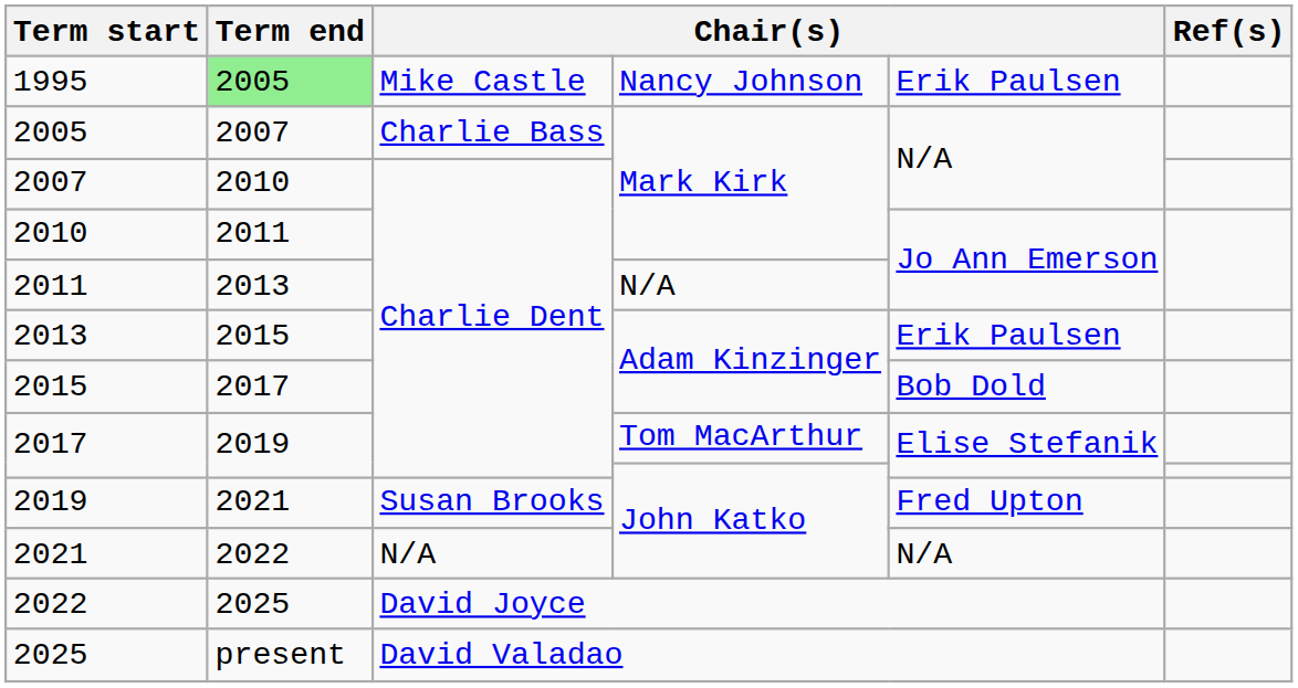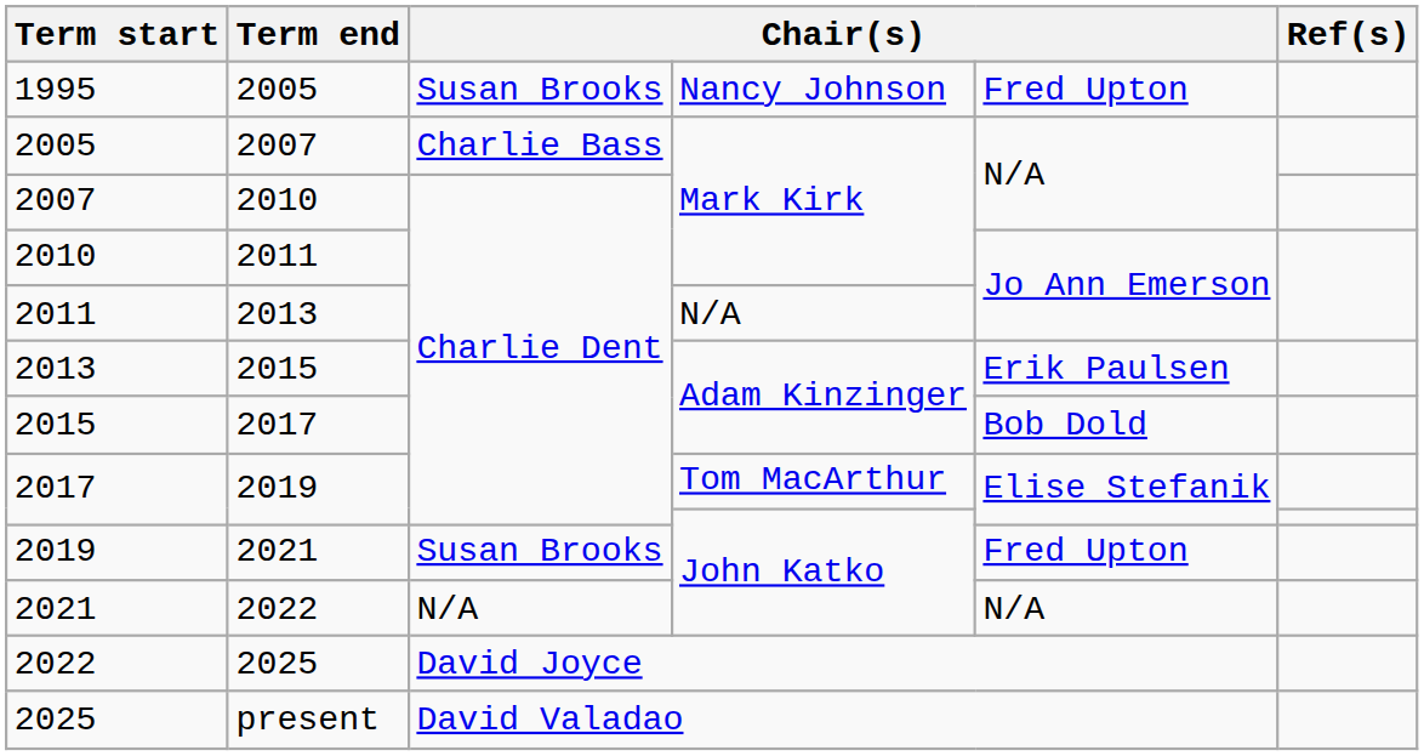 <table class="wikitable">
 <tr>
 <th>Term start</th>
 <th>Term end</th>
 <th colspan=3>Chair(s)</th>
 <th>Ref(s)</th>
 </tr>
 <tr>
 <td>1995</td>
-<td style="background: lightgreen;">2005</td>
-<td><div><a href='#'>Mike Castle</a></div></td>
+<td>2005</td>
+<td><div><a href='#'>Susan Brooks</a></div></td>
 <td><div><a href='#'>Nancy Johnson</a></div></td>
-<td><div><a href='#'>Erik Paulsen</a></div></td>
+<td><div><a href='#'>Fred Upton</a></div></td>
 <td></td>
 </tr>
 <tr>
 <td>2005</td>
 <td>2007</td>
 <td><div><a href='#'>Charlie Bass</a></div></td>
 <td rowspan=3><div><a href='#'>Mark Kirk</a><br></div></td>
 <td rowspan=2><div>N/A</div></td>
 <td></td>
 </tr>
 <tr>
 <td>2007</td>
 <td>2010</td>
 <td rowspan=7><div><a href='#'>Charlie Dent</a><br></div></td>
 <td></td>
 </tr>
 <tr>
 <td>2010</td>
 <td>2011</td>
 <td rowspan=2><div><a href='#'>Jo Ann Emerson</a><br></div></td>
 <td rowspan=2></td>
 </tr>
 <tr>
 <td>2011</td>
 <td>2013</td>
 <td><div>N/A</div></td>
 </tr>
 <tr>
 <td>2013</td>
 <td>2015</td>
 <td rowspan=2><div><a href='#'>Adam Kinzinger</a></div></td>
 <td><div><a href='#'>Erik Paulsen</a></div></td>
 <td></td>
 </tr>
 <tr>
 <td>2015</td>
 <td>2017</td>
 <td><div><a href='#'>Bob Dold</a></div></td>
 <td></td>
 </tr>
 <tr>
 <td rowspan=2>2017</td>
 <td rowspan=2>2019</td>
 <td><div><a href='#'>Tom MacArthur</a><br></div></td>
 <td rowspan=2><div><a href='#'>Elise Stefanik</a></div></td>
 <td></td>
 </tr>
 <tr>
 <td rowspan=3><div><a href='#'>John Katko</a><br></div></td>
 <td></td>
 </tr>
 <tr>
 <td>2019</td>
 <td>2021</td>
 <td><div><a href='#'>Susan Brooks</a></div></td>
 <td><div><a href='#'>Fred Upton</a></div></td>
 <td></td>
 </tr>
 <tr>
 <td>2021</td>
 <td>2022</td>
 <td><div>N/A</div></td>
 <td><div>N/A</div></td>
 <td></td>
 </tr>
 <tr>
 <td>2022</td>
 <td>2025</td>
 <td colspan=3><div><a href='#'>David Joyce</a><br></div></td>
 <td></td>
 </tr>
 <tr>
 <td>2025</td>
 <td>present</td>
 <td colspan=3><div><a href='#'>David Valadao</a></div></td>
 <td></td>
 </tr>
 </table>
